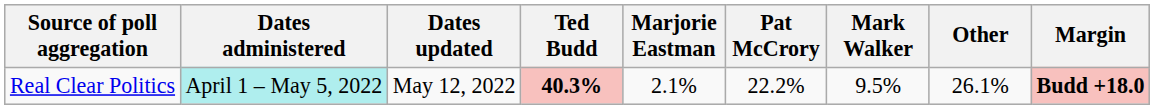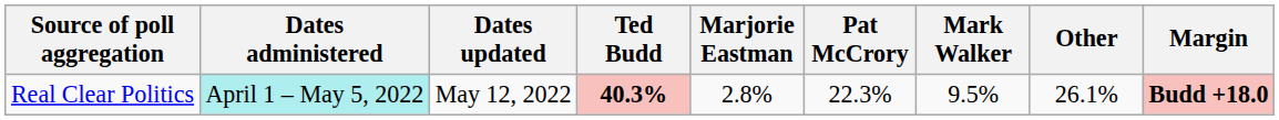 <table class="wikitable sortable" style="text-align:center;font-size:90%;line-height:17px">
 <tr>
 <th>Source of poll<br>aggregation</th>
 <th>Dates<br>administered</th>
 <th>Dates<br>updated</th>
 <th style="width:60px;">Ted<br>Budd</th>
 <th style="width:60px;">Marjorie<br>Eastman</th>
 <th style="width:60px;">Pat<br>McCrory</th>
 <th style="width:60px;">Mark<br>Walker</th>
 <th style="width:60px;">Other<br></th>
 <th>Margin</th>
 </tr>
 <tr>
 <td><a href='#'>Real Clear Politics</a></td>
 <td style="background: paleturquoise;">April 1 – May 5, 2022</td>
 <td>May 12, 2022</td>
 <td style="background: rgb(248, 193, 190);"><strong>40.3%</strong></td>
-<td>2.1%</td>
-<td>22.2%</td>
+<td>2.8%</td>
+<td>22.3%</td>
 <td>9.5%</td>
 <td>26.1%</td>
 <td style="background: rgb(248, 193, 190);"><strong>Budd +18.0</strong></td>
 </tr>
 </table>
